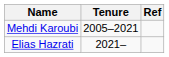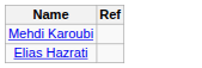 <table class="wikitable" style="text-align:center; font-size:100%; line-height:16px;">
 <tr>
 <th>Name</th>
-<th>Tenure</th>
 <th>Ref</th>
 </tr>
 <tr>
 <td><a href='#'>Mehdi Karoubi</a></td>
-<td>2005–2021</td>
 <td></td>
 </tr>
 <tr>
 <td><a href='#'>Elias Hazrati</a></td>
-<td>2021–</td>
 <td></td>
 </tr>
 </table>
